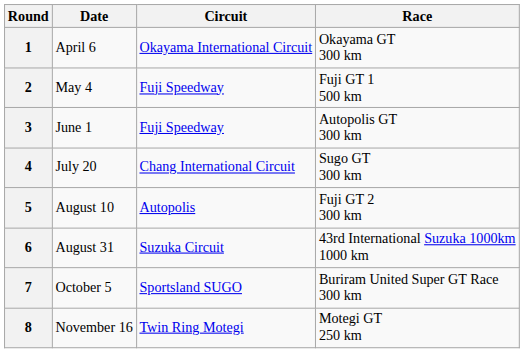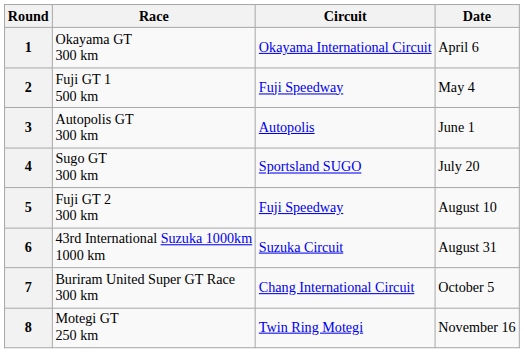 <table class="wikitable" style="font-size: 85%;">
 <tr>
 <th>Round</th>
+<th>Race</th>
+<th>Circuit</th>
 <th>Date</th>
-<th>Circuit</th>
-<th>Race</th>
 </tr>
 <tr>
 <th>1</th>
+<td>Okayama GT<br>300 km</td>
+<td> <a href='#'>Okayama International Circuit</a></td>
 <td>April 6</td>
-<td> <a href='#'>Okayama International Circuit</a></td>
-<td>Okayama GT<br>300 km</td>
 </tr>
 <tr>
 <th>2</th>
+<td>Fuji GT 1<br>500 km</td>
+<td> <a href='#'>Fuji Speedway</a></td>
 <td>May 4</td>
-<td> <a href='#'>Fuji Speedway</a></td>
-<td>Fuji GT 1<br>500 km</td>
 </tr>
 <tr>
 <th>3</th>
+<td>Autopolis GT<br>300 km</td>
+<td> <a href='#'>Autopolis</a></td>
 <td>June 1</td>
-<td> <a href='#'>Fuji Speedway</a></td>
-<td>Autopolis GT<br>300 km</td>
 </tr>
 <tr>
 <th>4</th>
+<td>Sugo GT<br>300 km</td>
+<td> <a href='#'>Sportsland SUGO</a></td>
 <td>July 20</td>
-<td> <a href='#'>Chang International Circuit</a></td>
-<td>Sugo GT<br>300 km</td>
 </tr>
 <tr>
 <th>5</th>
+<td>Fuji GT 2<br>300 km</td>
+<td> <a href='#'>Fuji Speedway</a></td>
 <td>August 10</td>
-<td> <a href='#'>Autopolis</a></td>
-<td>Fuji GT 2<br>300 km</td>
 </tr>
 <tr>
 <th>6</th>
+<td>43rd International <a href='#'>Suzuka 1000km</a><br>1000 km</td>
+<td> <a href='#'>Suzuka Circuit</a></td>
 <td>August 31</td>
-<td> <a href='#'>Suzuka Circuit</a></td>
-<td>43rd International <a href='#'>Suzuka 1000km</a><br>1000 km</td>
 </tr>
 <tr>
 <th>7</th>
+<td>Buriram United Super GT Race<br>300 km</td>
+<td> <a href='#'>Chang International Circuit</a></td>
 <td>October 5</td>
-<td> <a href='#'>Sportsland SUGO</a></td>
-<td>Buriram United Super GT Race<br>300 km</td>
 </tr>
 <tr>
 <th>8</th>
+<td>Motegi GT<br>250 km</td>
+<td> <a href='#'>Twin Ring Motegi</a></td>
 <td>November 16</td>
-<td> <a href='#'>Twin Ring Motegi</a></td>
-<td>Motegi GT<br>250 km</td>
 </tr>
 </table>
